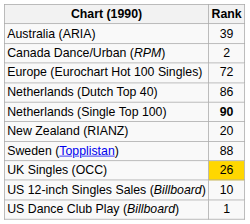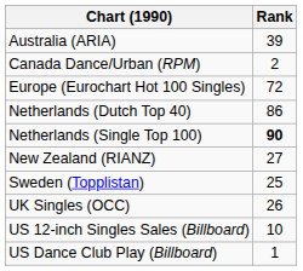 <table class="wikitable sortable">
 <tr>
 <th>Chart (1990)</th>
 <th>Rank</th>
 </tr>
 <tr>
 <td>Australia (ARIA)</td>
 <td align="center">39</td>
 </tr>
 <tr>
 <td>Canada Dance/Urban (<em>RPM</em>)</td>
 <td align="center">2</td>
 </tr>
 <tr>
 <td>Europe (Eurochart Hot 100 Singles)</td>
 <td align="center">72</td>
 </tr>
 <tr>
 <td>Netherlands (Dutch Top 40)</td>
 <td align="center">86</td>
 </tr>
 <tr>
 <td>Netherlands (Single Top 100)</td>
 <td align="center"><strong>90</strong></td>
 </tr>
 <tr>
 <td>New Zealand (RIANZ)</td>
-<td align="center">20</td>
+<td align="center">27</td>
 </tr>
 <tr>
 <td>Sweden (<a href='#'>Topplistan</a>)</td>
-<td align="center">88</td>
+<td align="center">25</td>
 </tr>
 <tr>
 <td>UK Singles (OCC)</td>
-<td align="center" style="background: gold;">26</td>
+<td align="center">26</td>
 </tr>
 <tr>
 <td>US 12-inch Singles Sales (<em>Billboard</em>)</td>
 <td align="center">10</td>
 </tr>
 <tr>
 <td>US Dance Club Play (<em>Billboard</em>)</td>
 <td align="center">1</td>
 </tr>
 </table>
